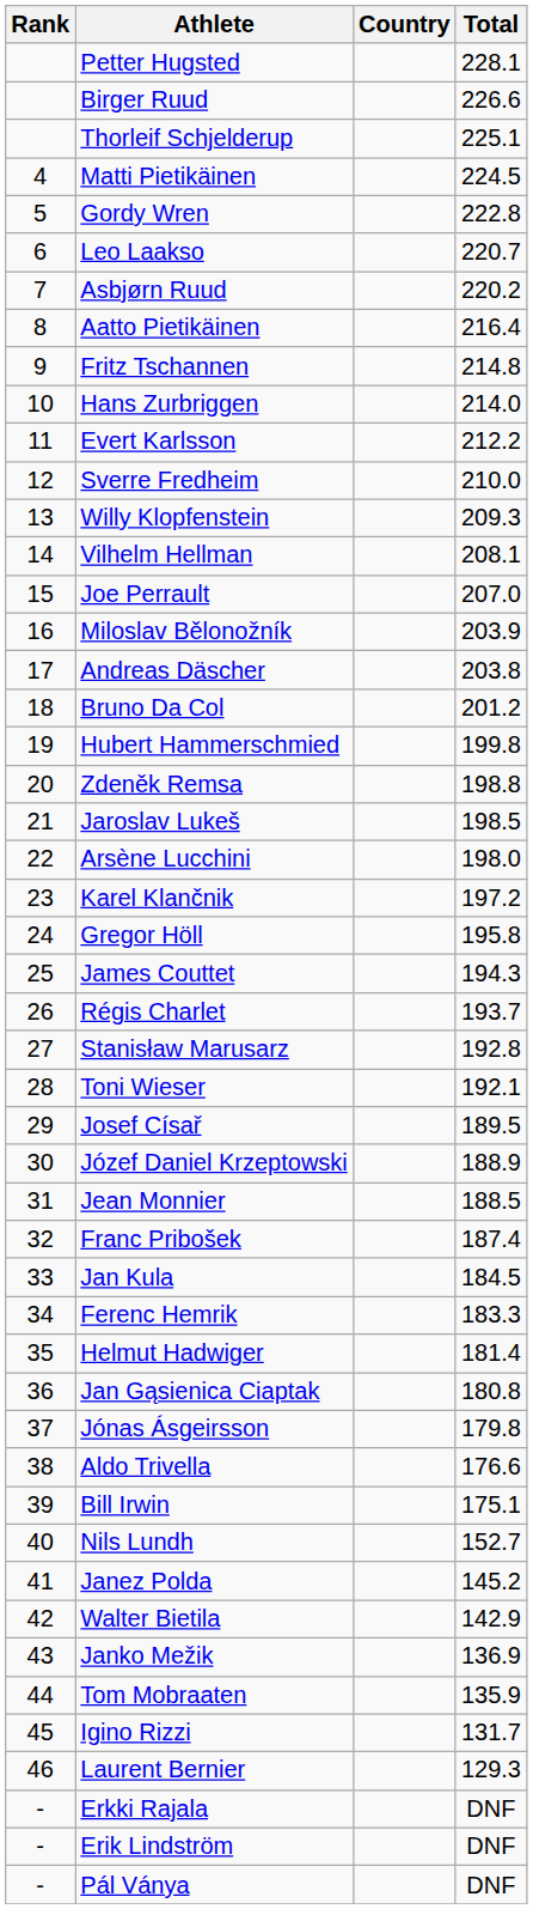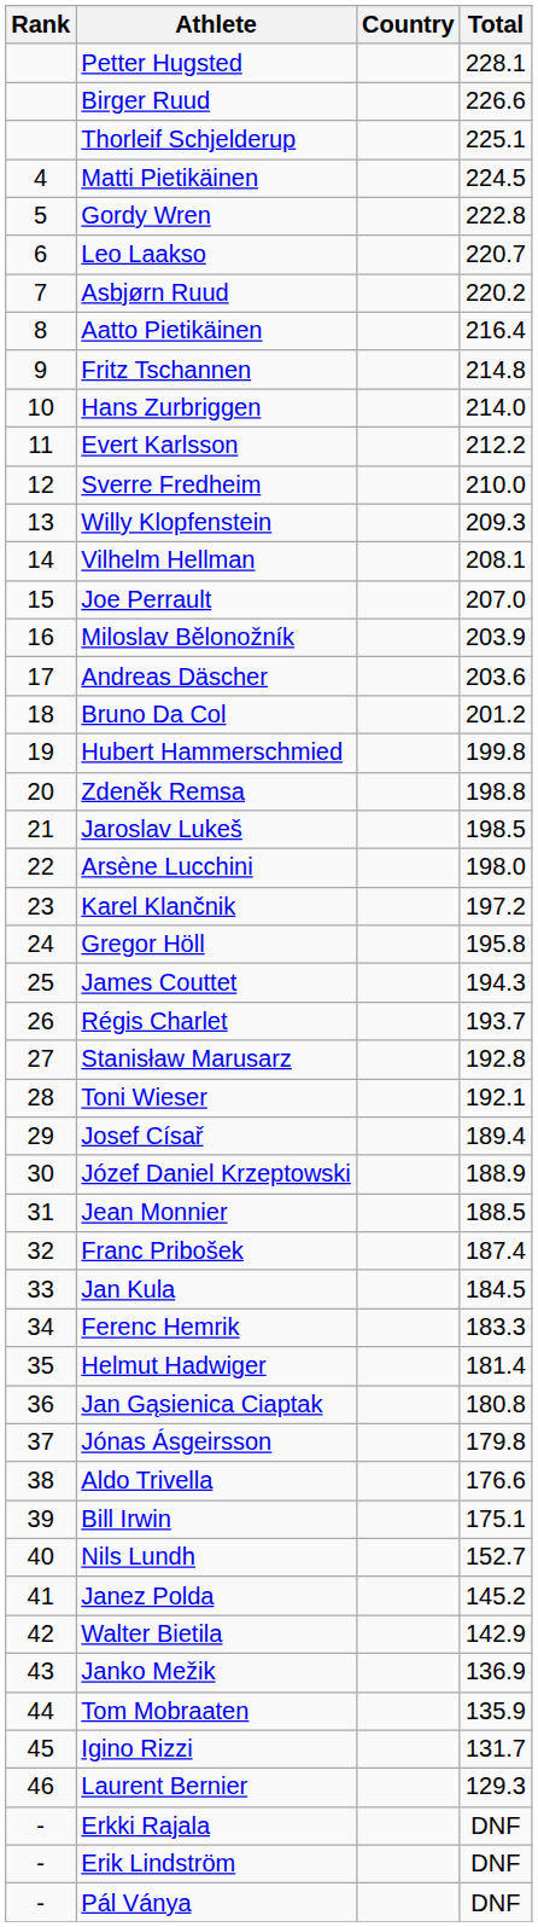 <table class="wikitable sortable" style="text-align:center">
 <tr>
 <th>Rank</th>
 <th>Athlete</th>
 <th>Country</th>
 <th>Total</th>
 </tr>
 <tr>
 <td></td>
 <td align=left><a href='#'>Petter Hugsted</a></td>
 <td align=left></td>
 <td>228.1</td>
 </tr>
 <tr>
 <td></td>
 <td align=left><a href='#'>Birger Ruud</a></td>
 <td align=left></td>
 <td>226.6</td>
 </tr>
 <tr>
 <td></td>
 <td align=left><a href='#'>Thorleif Schjelderup</a></td>
 <td align=left></td>
 <td>225.1</td>
 </tr>
 <tr>
 <td>4</td>
 <td align=left><a href='#'>Matti Pietikäinen</a></td>
 <td align=left></td>
 <td>224.5</td>
 </tr>
 <tr>
 <td>5</td>
 <td align=left><a href='#'>Gordy Wren</a></td>
 <td align=left></td>
 <td>222.8</td>
 </tr>
 <tr>
 <td>6</td>
 <td align=left><a href='#'>Leo Laakso</a></td>
 <td align=left></td>
 <td>220.7</td>
 </tr>
 <tr>
 <td>7</td>
 <td align=left><a href='#'>Asbjørn Ruud</a></td>
 <td align=left></td>
 <td>220.2</td>
 </tr>
 <tr>
 <td>8</td>
 <td align=left><a href='#'>Aatto Pietikäinen</a></td>
 <td align=left></td>
 <td>216.4</td>
 </tr>
 <tr>
 <td>9</td>
 <td align=left><a href='#'>Fritz Tschannen</a></td>
 <td align=left></td>
 <td>214.8</td>
 </tr>
 <tr>
 <td>10</td>
 <td align=left><a href='#'>Hans Zurbriggen</a></td>
 <td align=left></td>
 <td>214.0</td>
 </tr>
 <tr>
 <td>11</td>
 <td align=left><a href='#'>Evert Karlsson</a></td>
 <td align=left></td>
 <td>212.2</td>
 </tr>
 <tr>
 <td>12</td>
 <td align=left><a href='#'>Sverre Fredheim</a></td>
 <td align=left></td>
 <td>210.0</td>
 </tr>
 <tr>
 <td>13</td>
 <td align=left><a href='#'>Willy Klopfenstein</a></td>
 <td align=left></td>
 <td>209.3</td>
 </tr>
 <tr>
 <td>14</td>
 <td align=left><a href='#'>Vilhelm Hellman</a></td>
 <td align=left></td>
 <td>208.1</td>
 </tr>
 <tr>
 <td>15</td>
 <td align=left><a href='#'>Joe Perrault</a></td>
 <td align=left></td>
 <td>207.0</td>
 </tr>
 <tr>
 <td>16</td>
 <td align=left><a href='#'>Miloslav Bělonožník</a></td>
 <td align=left></td>
 <td>203.9</td>
 </tr>
 <tr>
 <td>17</td>
 <td align=left><a href='#'>Andreas Däscher</a></td>
 <td align=left></td>
-<td>203.8</td>
+<td>203.6</td>
 </tr>
 <tr>
 <td>18</td>
 <td align=left><a href='#'>Bruno Da Col</a></td>
 <td align=left></td>
 <td>201.2</td>
 </tr>
 <tr>
 <td>19</td>
 <td align=left><a href='#'>Hubert Hammerschmied</a></td>
 <td align=left></td>
 <td>199.8</td>
 </tr>
 <tr>
 <td>20</td>
 <td align=left><a href='#'>Zdeněk Remsa</a></td>
 <td align=left></td>
 <td>198.8</td>
 </tr>
 <tr>
 <td>21</td>
 <td align=left><a href='#'>Jaroslav Lukeš</a></td>
 <td align=left></td>
 <td>198.5</td>
 </tr>
 <tr>
 <td>22</td>
 <td align=left><a href='#'>Arsène Lucchini</a></td>
 <td align=left></td>
 <td>198.0</td>
 </tr>
 <tr>
 <td>23</td>
 <td align=left><a href='#'>Karel Klančnik</a></td>
 <td align=left></td>
 <td>197.2</td>
 </tr>
 <tr>
 <td>24</td>
 <td align=left><a href='#'>Gregor Höll</a></td>
 <td align=left></td>
 <td>195.8</td>
 </tr>
 <tr>
 <td>25</td>
 <td align=left><a href='#'>James Couttet</a></td>
 <td align=left></td>
 <td>194.3</td>
 </tr>
 <tr>
 <td>26</td>
 <td align=left><a href='#'>Régis Charlet</a></td>
 <td align=left></td>
 <td>193.7</td>
 </tr>
 <tr>
 <td>27</td>
 <td align=left><a href='#'>Stanisław Marusarz</a></td>
 <td align=left></td>
 <td>192.8</td>
 </tr>
 <tr>
 <td>28</td>
 <td align=left><a href='#'>Toni Wieser</a></td>
 <td align=left></td>
 <td>192.1</td>
 </tr>
 <tr>
 <td>29</td>
 <td align=left><a href='#'>Josef Císař</a></td>
 <td align=left></td>
-<td>189.5</td>
+<td>189.4</td>
 </tr>
 <tr>
 <td>30</td>
 <td align=left><a href='#'>Józef Daniel Krzeptowski</a></td>
 <td align=left></td>
 <td>188.9</td>
 </tr>
 <tr>
 <td>31</td>
 <td align=left><a href='#'>Jean Monnier</a></td>
 <td align=left></td>
 <td>188.5</td>
 </tr>
 <tr>
 <td>32</td>
 <td align=left><a href='#'>Franc Pribošek</a></td>
 <td align=left></td>
 <td>187.4</td>
 </tr>
 <tr>
 <td>33</td>
 <td align=left><a href='#'>Jan Kula</a></td>
 <td align=left></td>
 <td>184.5</td>
 </tr>
 <tr>
 <td>34</td>
 <td align=left><a href='#'>Ferenc Hemrik</a></td>
 <td align=left></td>
 <td>183.3</td>
 </tr>
 <tr>
 <td>35</td>
 <td align=left><a href='#'>Helmut Hadwiger</a></td>
 <td align=left></td>
 <td>181.4</td>
 </tr>
 <tr>
 <td>36</td>
 <td align=left><a href='#'>Jan Gąsienica Ciaptak</a></td>
 <td align=left></td>
 <td>180.8</td>
 </tr>
 <tr>
 <td>37</td>
 <td align=left><a href='#'>Jónas Ásgeirsson</a></td>
 <td align=left></td>
 <td>179.8</td>
 </tr>
 <tr>
 <td>38</td>
 <td align=left><a href='#'>Aldo Trivella</a></td>
 <td align=left></td>
 <td>176.6</td>
 </tr>
 <tr>
 <td>39</td>
 <td align=left><a href='#'>Bill Irwin</a></td>
 <td align=left></td>
 <td>175.1</td>
 </tr>
 <tr>
 <td>40</td>
 <td align=left><a href='#'>Nils Lundh</a></td>
 <td align=left></td>
 <td>152.7</td>
 </tr>
 <tr>
 <td>41</td>
 <td align=left><a href='#'>Janez Polda</a></td>
 <td align=left></td>
 <td>145.2</td>
 </tr>
 <tr>
 <td>42</td>
 <td align=left><a href='#'>Walter Bietila</a></td>
 <td align=left></td>
 <td>142.9</td>
 </tr>
 <tr>
 <td>43</td>
 <td align=left><a href='#'>Janko Mežik</a></td>
 <td align=left></td>
 <td>136.9</td>
 </tr>
 <tr>
 <td>44</td>
 <td align=left><a href='#'>Tom Mobraaten</a></td>
 <td align=left></td>
 <td>135.9</td>
 </tr>
 <tr>
 <td>45</td>
 <td align=left><a href='#'>Igino Rizzi</a></td>
 <td align=left></td>
 <td>131.7</td>
 </tr>
 <tr>
 <td>46</td>
 <td align=left><a href='#'>Laurent Bernier</a></td>
 <td align=left></td>
 <td>129.3</td>
 </tr>
 <tr>
 <td>-</td>
 <td align=left><a href='#'>Erkki Rajala</a></td>
 <td align=left></td>
 <td>DNF</td>
 </tr>
 <tr>
 <td>-</td>
 <td align=left><a href='#'>Erik Lindström</a></td>
 <td align=left></td>
 <td>DNF</td>
 </tr>
 <tr>
 <td>-</td>
 <td align=left><a href='#'>Pál Ványa</a></td>
 <td align=left></td>
 <td>DNF</td>
 </tr>
 </table>
